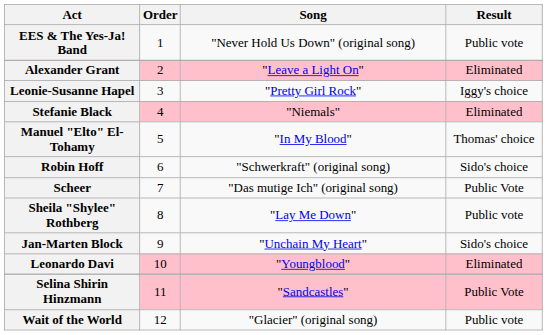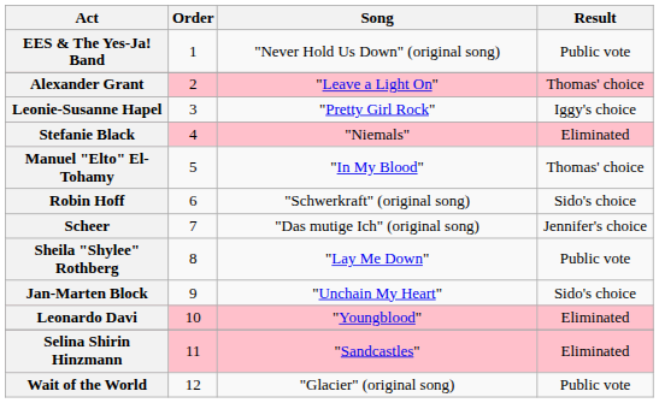 <table class="wikitable plainrowheaders" style="text-align:center;">
 <tr>
 <th scope="col" style="width:10em;">Act</th>
 <th scope="col">Order</th>
 <th scope="col" style="width:20em;">Song</th>
 <th scope="col" style="width:7em;">Result</th>
 </tr>
 <tr>
 <th scope="row">EES & The Yes-Ja! Band</th>
 <td>1</td>
 <td>"Never Hold Us Down" (original song)</td>
 <td>Public vote</td>
 </tr>
 <tr>
 </tr>
 <tr bgcolor="pink">
 <th scope="row">Alexander Grant</th>
 <td>2</td>
 <td>"<a href='#'>Leave a Light On</a>"</td>
-<td>Eliminated</td>
+<td>Thomas' choice</td>
 </tr>
 <tr>
 <th scope="row">Leonie-Susanne Hapel</th>
 <td>3</td>
 <td>"<a href='#'>Pretty Girl Rock</a>"</td>
 <td>Iggy's choice</td>
 </tr>
 <tr bgcolor="pink">
 <th scope="row">Stefanie Black</th>
 <td>4</td>
 <td>"Niemals"</td>
 <td>Eliminated</td>
 </tr>
 <tr>
 <th scope="row">Manuel "Elto" El-Tohamy</th>
 <td>5</td>
 <td>"<a href='#'>In My Blood</a>"</td>
 <td>Thomas' choice</td>
 </tr>
 <tr>
 <th scope="row">Robin Hoff</th>
 <td>6</td>
 <td>"Schwerkraft" (original song)</td>
 <td>Sido's choice</td>
 </tr>
 <tr>
 <th scope="row">Scheer</th>
 <td>7</td>
 <td>"Das mutige Ich" (original song)</td>
-<td>Public Vote</td>
+<td>Jennifer's choice</td>
 </tr>
 <tr>
 <th scope="row">Sheila "Shylee" Rothberg</th>
 <td>8</td>
 <td>"<a href='#'>Lay Me Down</a>"</td>
 <td>Public vote</td>
 </tr>
 <tr>
 <th scope="row">Jan-Marten Block</th>
 <td>9</td>
 <td>"<a href='#'>Unchain My Heart</a>"</td>
 <td>Sido's choice</td>
 </tr>
 <tr bgcolor="pink">
 <th scope="row">Leonardo Davi</th>
 <td>10</td>
 <td>"<a href='#'>Youngblood</a>"</td>
 <td>Eliminated</td>
 </tr>
 <tr>
 </tr>
 <tr bgcolor="pink">
 <th scope="row">Selina Shirin Hinzmann</th>
 <td>11</td>
 <td>"<a href='#'>Sandcastles</a>"</td>
-<td>Public Vote</td>
+<td>Eliminated</td>
 </tr>
 <tr>
 <th scope="row">Wait of the World</th>
 <td>12</td>
 <td>"Glacier" (original song)</td>
 <td>Public vote</td>
 </tr>
 </table>
